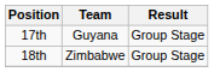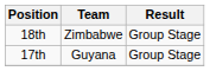 <table class="wikitable" style="text-align: center;">
 <tr>
 <th>Position</th>
 <th>Team</th>
 <th>Result</th>
 </tr>
 <tr>
+<td>18th</td>
+<td> Zimbabwe</td>
+<td>Group Stage</td>
+</tr>
+<tr>
 <td>17th</td>
 <td> Guyana</td>
 <td>Group Stage</td>
 </tr>
 <tr>
-<td>18th</td>
-<td> Zimbabwe</td>
-<td>Group Stage</td>
-</tr>
-<tr>
 </tr>
 </table>
